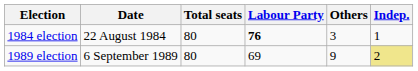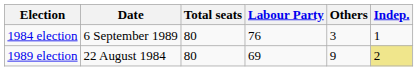 <table class="wikitable">
 <tr>
 <th>Election</th>
 <th>Date</th>
 <th>Total seats</th>
 <th><a href='#'>Labour Party</a></th>
 <th>Others</th>
 <th><a href='#'>Indep.</a></th>
 </tr>
 <tr>
 <td><a href='#'>1984 election</a></td>
-<td>22 August 1984</td>
+<td>6 September 1989</td>
 <td>80</td>
-<td><strong>76</strong></td>
+<td>76</td>
 <td>3</td>
 <td>1</td>
 </tr>
 <tr>
 <td><a href='#'>1989 election</a></td>
-<td>6 September 1989</td>
+<td>22 August 1984</td>
 <td>80</td>
 <td>69</td>
 <td>9</td>
 <td style="background: khaki;">2</td>
 </tr>
 </table>
